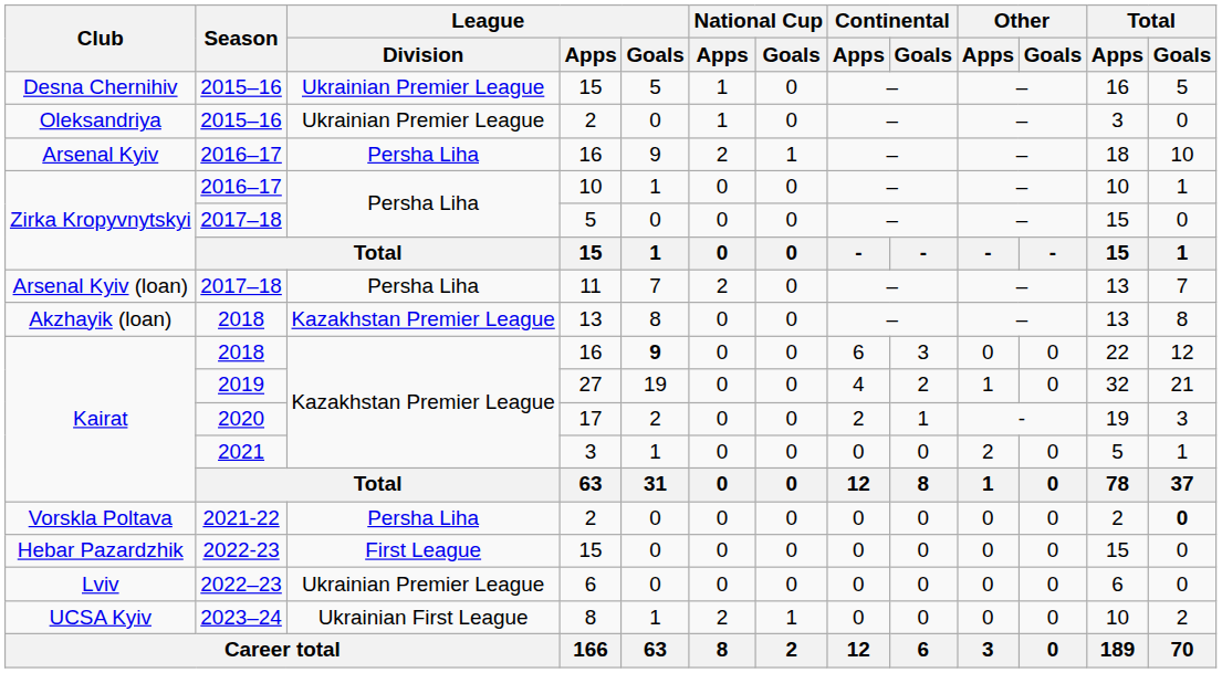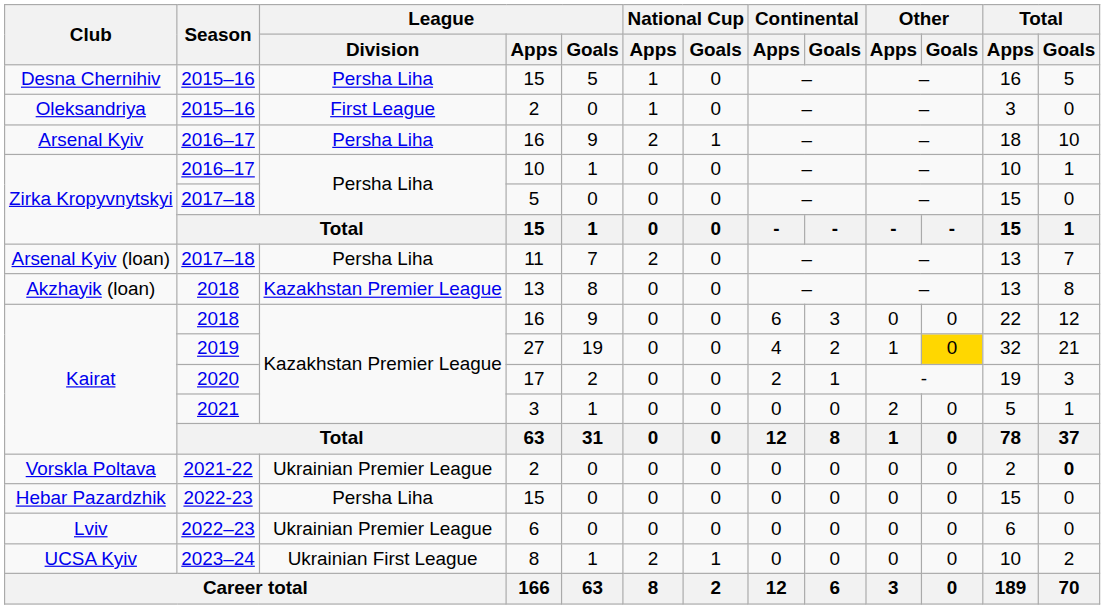 <table class="wikitable" style="text-align: center">
 <tr>
 <th rowspan="2">Club</th>
 <th rowspan="2">Season</th>
 <th colspan="3">League</th>
 <th colspan="2">National Cup</th>
 <th colspan="2">Continental</th>
 <th colspan="2">Other</th>
 <th colspan="2">Total</th>
 </tr>
 <tr>
 <th>Division</th>
 <th>Apps</th>
 <th>Goals</th>
 <th>Apps</th>
 <th>Goals</th>
 <th>Apps</th>
 <th>Goals</th>
 <th>Apps</th>
 <th>Goals</th>
 <th>Apps</th>
 <th>Goals</th>
 </tr>
 <tr>
 <td><a href='#'>Desna Chernihiv</a></td>
 <td><a href='#'>2015–16</a></td>
-<td><a href='#'>Ukrainian Premier League</a></td>
+<td><a href='#'>Persha Liha</a></td>
 <td>15</td>
 <td>5</td>
 <td>1</td>
 <td>0</td>
 <td colspan="2">–</td>
 <td colspan="2">–</td>
 <td>16</td>
 <td>5</td>
 </tr>
 <tr>
 <td><a href='#'>Oleksandriya</a></td>
 <td><a href='#'>2015–16</a></td>
-<td>Ukrainian Premier League</td>
+<td><a href='#'>First League</a></td>
 <td>2</td>
 <td>0</td>
 <td>1</td>
 <td>0</td>
 <td colspan="2">–</td>
 <td colspan="2">–</td>
 <td>3</td>
 <td>0</td>
 </tr>
 <tr>
 <td><a href='#'>Arsenal Kyiv</a></td>
 <td><a href='#'>2016–17</a></td>
 <td><a href='#'>Persha Liha</a></td>
 <td>16</td>
 <td>9</td>
 <td>2</td>
 <td>1</td>
 <td colspan="2">–</td>
 <td colspan="2">–</td>
 <td>18</td>
 <td>10</td>
 </tr>
 <tr>
 <td rowspan="3"><a href='#'>Zirka Kropyvnytskyi</a></td>
 <td><a href='#'>2016–17</a></td>
 <td rowspan="2">Persha Liha</td>
 <td>10</td>
 <td>1</td>
 <td>0</td>
 <td>0</td>
 <td colspan="2">–</td>
 <td colspan="2">–</td>
 <td>10</td>
 <td>1</td>
 </tr>
 <tr>
 <td><a href='#'>2017–18</a></td>
 <td>5</td>
 <td>0</td>
 <td>0</td>
 <td>0</td>
 <td colspan="2">–</td>
 <td colspan="2">–</td>
 <td>15</td>
 <td>0</td>
 </tr>
 <tr>
 <th colspan="2">Total</th>
 <th>15</th>
 <th>1</th>
 <th>0</th>
 <th>0</th>
 <th>-</th>
 <th>-</th>
 <th>-</th>
 <th>-</th>
 <th>15</th>
 <th>1</th>
 </tr>
 <tr>
 <td><a href='#'>Arsenal Kyiv</a> (loan)</td>
 <td><a href='#'>2017–18</a></td>
 <td>Persha Liha</td>
 <td>11</td>
 <td>7</td>
 <td>2</td>
 <td>0</td>
 <td colspan="2">–</td>
 <td colspan="2">–</td>
 <td>13</td>
 <td>7</td>
 </tr>
 <tr>
 <td><a href='#'>Akzhayik</a> (loan)</td>
 <td><a href='#'>2018</a></td>
 <td><a href='#'>Kazakhstan Premier League</a></td>
 <td>13</td>
 <td>8</td>
 <td>0</td>
 <td>0</td>
 <td colspan="2">–</td>
 <td colspan="2">–</td>
 <td>13</td>
 <td>8</td>
 </tr>
 <tr>
 <td rowspan="5"><a href='#'>Kairat</a></td>
 <td><a href='#'>2018</a></td>
 <td rowspan="4">Kazakhstan Premier League</td>
 <td>16</td>
-<td><strong>9</strong></td>
+<td>9</td>
 <td>0</td>
 <td>0</td>
 <td>6</td>
 <td>3</td>
 <td>0</td>
 <td>0</td>
 <td>22</td>
 <td>12</td>
 </tr>
 <tr>
 <td><a href='#'>2019</a></td>
 <td>27</td>
 <td>19</td>
 <td>0</td>
 <td>0</td>
 <td>4</td>
 <td>2</td>
 <td>1</td>
-<td>0</td>
+<td style="background: gold;">0</td>
 <td>32</td>
 <td>21</td>
 </tr>
 <tr>
 <td><a href='#'>2020</a></td>
 <td>17</td>
 <td>2</td>
 <td>0</td>
 <td>0</td>
 <td>2</td>
 <td>1</td>
 <td colspan="2">-</td>
 <td>19</td>
 <td>3</td>
 </tr>
 <tr>
 <td><a href='#'>2021</a></td>
 <td>3</td>
 <td>1</td>
 <td>0</td>
 <td>0</td>
 <td>0</td>
 <td>0</td>
 <td>2</td>
 <td>0</td>
 <td>5</td>
 <td>1</td>
 </tr>
 <tr>
 <th colspan="2">Total</th>
 <th>63</th>
 <th>31</th>
 <th>0</th>
 <th>0</th>
 <th>12</th>
 <th>8</th>
 <th>1</th>
 <th>0</th>
 <th>78</th>
 <th>37</th>
 </tr>
 <tr>
 <td rowspan="1"><a href='#'>Vorskla Poltava</a></td>
 <td><a href='#'>2021-22</a></td>
-<td><a href='#'>Persha Liha</a></td>
+<td>Ukrainian Premier League</td>
 <td>2</td>
 <td>0</td>
 <td>0</td>
 <td>0</td>
 <td>0</td>
 <td>0</td>
 <td>0</td>
 <td>0</td>
 <td>2</td>
 <td><strong>0</strong></td>
 </tr>
 <tr>
 <td rowspan="1"><a href='#'>Hebar Pazardzhik</a></td>
 <td><a href='#'>2022-23</a></td>
-<td><a href='#'>First League</a></td>
+<td>Persha Liha</td>
 <td>15</td>
 <td>0</td>
 <td>0</td>
 <td>0</td>
 <td>0</td>
 <td>0</td>
 <td>0</td>
 <td>0</td>
 <td>15</td>
 <td>0</td>
 </tr>
 <tr>
 <td rowspan="1"><a href='#'>Lviv</a></td>
 <td><a href='#'>2022–23</a></td>
 <td>Ukrainian Premier League</td>
 <td>6</td>
 <td>0</td>
 <td>0</td>
 <td>0</td>
 <td>0</td>
 <td>0</td>
 <td>0</td>
 <td>0</td>
 <td>6</td>
 <td>0</td>
 </tr>
 <tr>
 <td rowspan="1"><a href='#'>UCSA Kyiv</a></td>
 <td><a href='#'>2023–24</a></td>
 <td>Ukrainian First League</td>
 <td>8</td>
 <td>1</td>
 <td>2</td>
 <td>1</td>
 <td>0</td>
 <td>0</td>
 <td>0</td>
 <td>0</td>
 <td>10</td>
 <td>2</td>
 </tr>
 <tr>
 <th colspan="3">Career total</th>
 <th>166</th>
 <th>63</th>
 <th>8</th>
 <th>2</th>
 <th>12</th>
 <th>6</th>
 <th>3</th>
 <th>0</th>
 <th>189</th>
 <th>70</th>
 </tr>
 </table>
